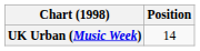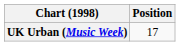 <table class="wikitable plainrowheaders" style="text-align:center">
 <tr>
 <th>Chart (1998)</th>
 <th>Position</th>
 </tr>
 <tr>
 <th scope="row">UK Urban (<em><a href='#'>Music Week</a></em>)</th>
-<td>14</td>
+<td>17</td>
 </tr>
 </table>
